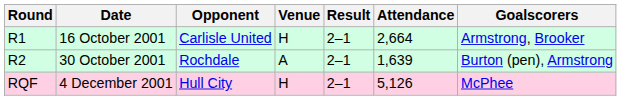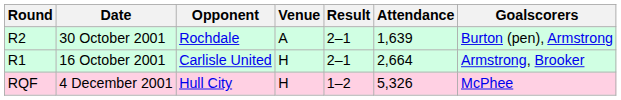 <table class="wikitable">
 <tr>
 <th>Round</th>
 <th>Date</th>
 <th>Opponent</th>
 <th>Venue</th>
 <th>Result</th>
 <th>Attendance</th>
 <th>Goalscorers</th>
 </tr>
 <tr style="background-color: #d0ffe3;">
+<td>R2</td>
+<td>30 October 2001</td>
+<td><a href='#'>Rochdale</a></td>
+<td>A</td>
+<td>2–1</td>
+<td>1,639</td>
+<td><a href='#'>Burton</a> (pen), <a href='#'>Armstrong</a></td>
+</tr>
+<tr style="background-color: #d0ffe3;">
 <td>R1</td>
 <td>16 October 2001</td>
 <td><a href='#'>Carlisle United</a></td>
 <td>H</td>
 <td>2–1</td>
 <td>2,664</td>
 <td><a href='#'>Armstrong</a>, <a href='#'>Brooker</a></td>
 </tr>
-<tr style="background-color: #d0ffe3;">
-<td>R2</td>
-<td>30 October 2001</td>
-<td><a href='#'>Rochdale</a></td>
-<td>A</td>
-<td>2–1</td>
-<td>1,639</td>
-<td><a href='#'>Burton</a> (pen), <a href='#'>Armstrong</a></td>
-</tr>
 <tr style="background-color: #ffd0e3;">
 <td>RQF</td>
 <td>4 December 2001</td>
 <td><a href='#'>Hull City</a></td>
 <td>H</td>
-<td>2–1</td>
-<td>5,126</td>
+<td>1–2</td>
+<td>5,326</td>
 <td><a href='#'>McPhee</a></td>
 </tr>
 </table>
